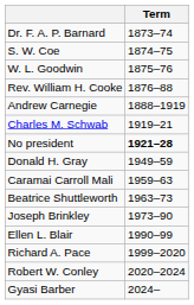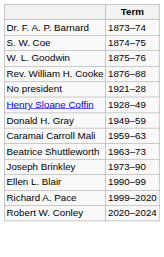 <table class=wikitable>
 <tr>
 <th> </th>
 <th>Term</th>
 </tr>
 <tr>
 <td>Dr. F. A. P. Barnard</td>
 <td>1873–74</td>
 </tr>
 <tr>
 <td>S. W. Coe</td>
 <td>1874–75</td>
 </tr>
 <tr>
 <td>W. L. Goodwin</td>
 <td>1875–76</td>
 </tr>
 <tr>
 <td>Rev. William H. Cooke</td>
 <td>1876–88</td>
 </tr>
 <tr>
-<td>Andrew Carnegie</td>
-<td>1888–1919</td>
+<td>No president</td>
+<td>1921–28</td>
 </tr>
 <tr>
-<td><a href='#'>Charles M. Schwab</a></td>
-<td>1919–21</td>
-</tr>
-<tr>
-<td>No president</td>
-<td><strong>1921–28</strong></td>
+<td><a href='#'>Henry Sloane Coffin</a></td>
+<td>1928–49</td>
 </tr>
 <tr>
 <td>Donald H. Gray</td>
 <td>1949–59</td>
 </tr>
 <tr>
 <td>Caramai Carroll Mali</td>
 <td>1959–63</td>
 </tr>
 <tr>
 <td>Beatrice Shuttleworth</td>
 <td>1963–73</td>
 </tr>
 <tr>
 <td>Joseph Brinkley</td>
 <td>1973–90</td>
 </tr>
 <tr>
 <td>Ellen L. Blair</td>
 <td>1990–99</td>
 </tr>
 <tr>
 <td>Richard A. Pace</td>
 <td>1999–2020</td>
 </tr>
 <tr>
 <td>Robert W. Conley</td>
 <td>2020–2024</td>
 </tr>
-<tr>
-<td>Gyasi Barber</td>
-<td>2024–</td>
-</tr>
 </table>
